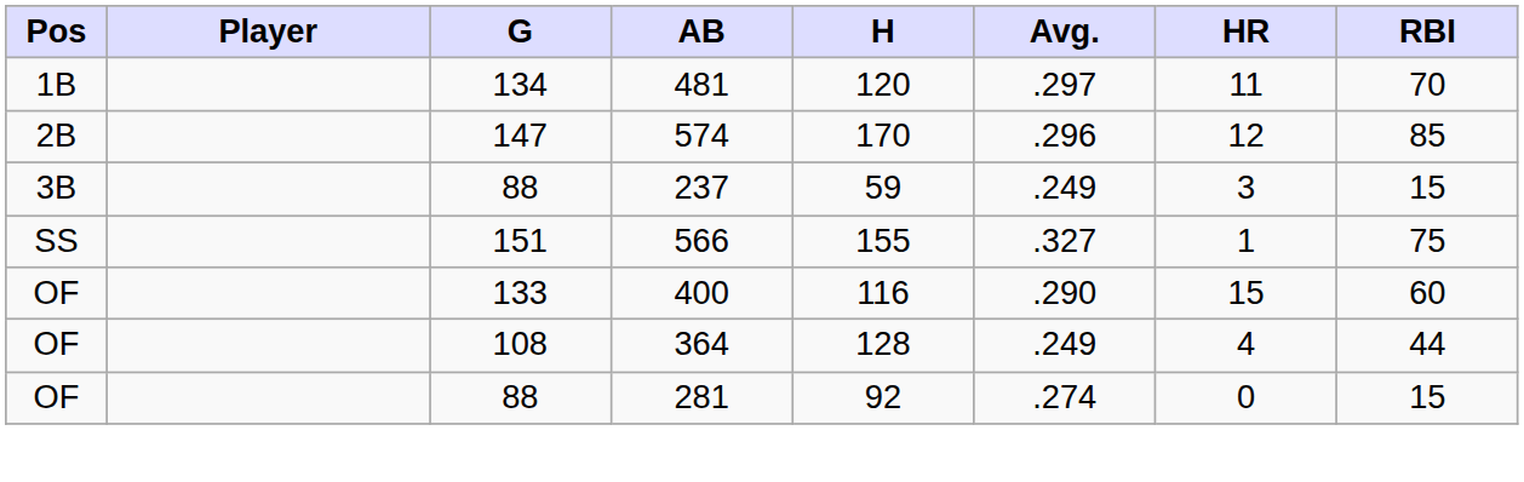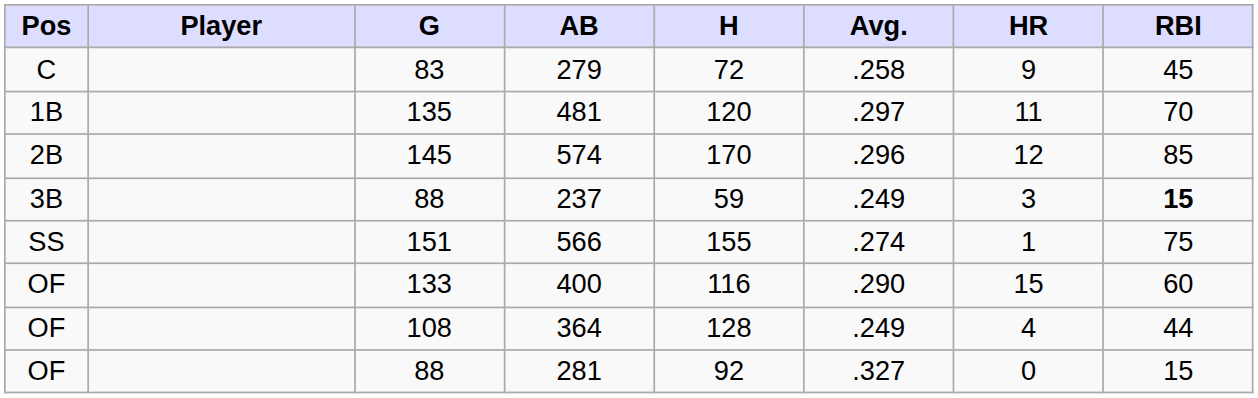 <table class="wikitable sortable">
 <tr>
 <th style="background:#ddf; width:5%;">Pos</th>
 <th style="background:#ddf; width:16%;">Player</th>
 <th style="background:#ddf; width:9%;">G</th>
 <th style="background:#ddf; width:9%;">AB</th>
 <th style="background:#ddf; width:9%;">H</th>
 <th style="background:#ddf; width:9%;">Avg.</th>
 <th style="background:#ddf; width:9%;">HR</th>
 <th style="background:#ddf; width:9%;">RBI</th>
 </tr>
 <tr style="text-align:center;">
+<td>C</td>
+<td></td>
+<td>83</td>
+<td>279</td>
+<td>72</td>
+<td>.258</td>
+<td>9</td>
+<td>45</td>
+</tr>
+<tr style="text-align:center;">
 <td>1B</td>
 <td></td>
-<td>134</td>
+<td>135</td>
 <td>481</td>
 <td>120</td>
 <td>.297</td>
 <td>11</td>
 <td>70</td>
 </tr>
 <tr style="text-align:center;">
 <td>2B</td>
 <td></td>
-<td>147</td>
+<td>145</td>
 <td>574</td>
 <td>170</td>
 <td>.296</td>
 <td>12</td>
 <td>85</td>
 </tr>
 <tr style="text-align:center;">
 <td>3B</td>
 <td></td>
 <td>88</td>
 <td>237</td>
 <td>59</td>
 <td>.249</td>
 <td>3</td>
-<td>15</td>
+<td><strong>15</strong></td>
 </tr>
 <tr style="text-align:center;">
 <td>SS</td>
 <td></td>
 <td>151</td>
 <td>566</td>
 <td>155</td>
-<td>.327</td>
+<td>.274</td>
 <td>1</td>
 <td>75</td>
 </tr>
 <tr style="text-align:center;">
 <td>OF</td>
 <td></td>
 <td>133</td>
 <td>400</td>
 <td>116</td>
 <td>.290</td>
 <td>15</td>
 <td>60</td>
 </tr>
 <tr style="text-align:center;">
 <td>OF</td>
 <td></td>
 <td>108</td>
 <td>364</td>
 <td>128</td>
 <td>.249</td>
 <td>4</td>
 <td>44</td>
 </tr>
 <tr style="text-align:center;">
 <td>OF</td>
 <td></td>
 <td>88</td>
 <td>281</td>
 <td>92</td>
-<td>.274</td>
+<td>.327</td>
 <td>0</td>
 <td>15</td>
 </tr>
 </table>
